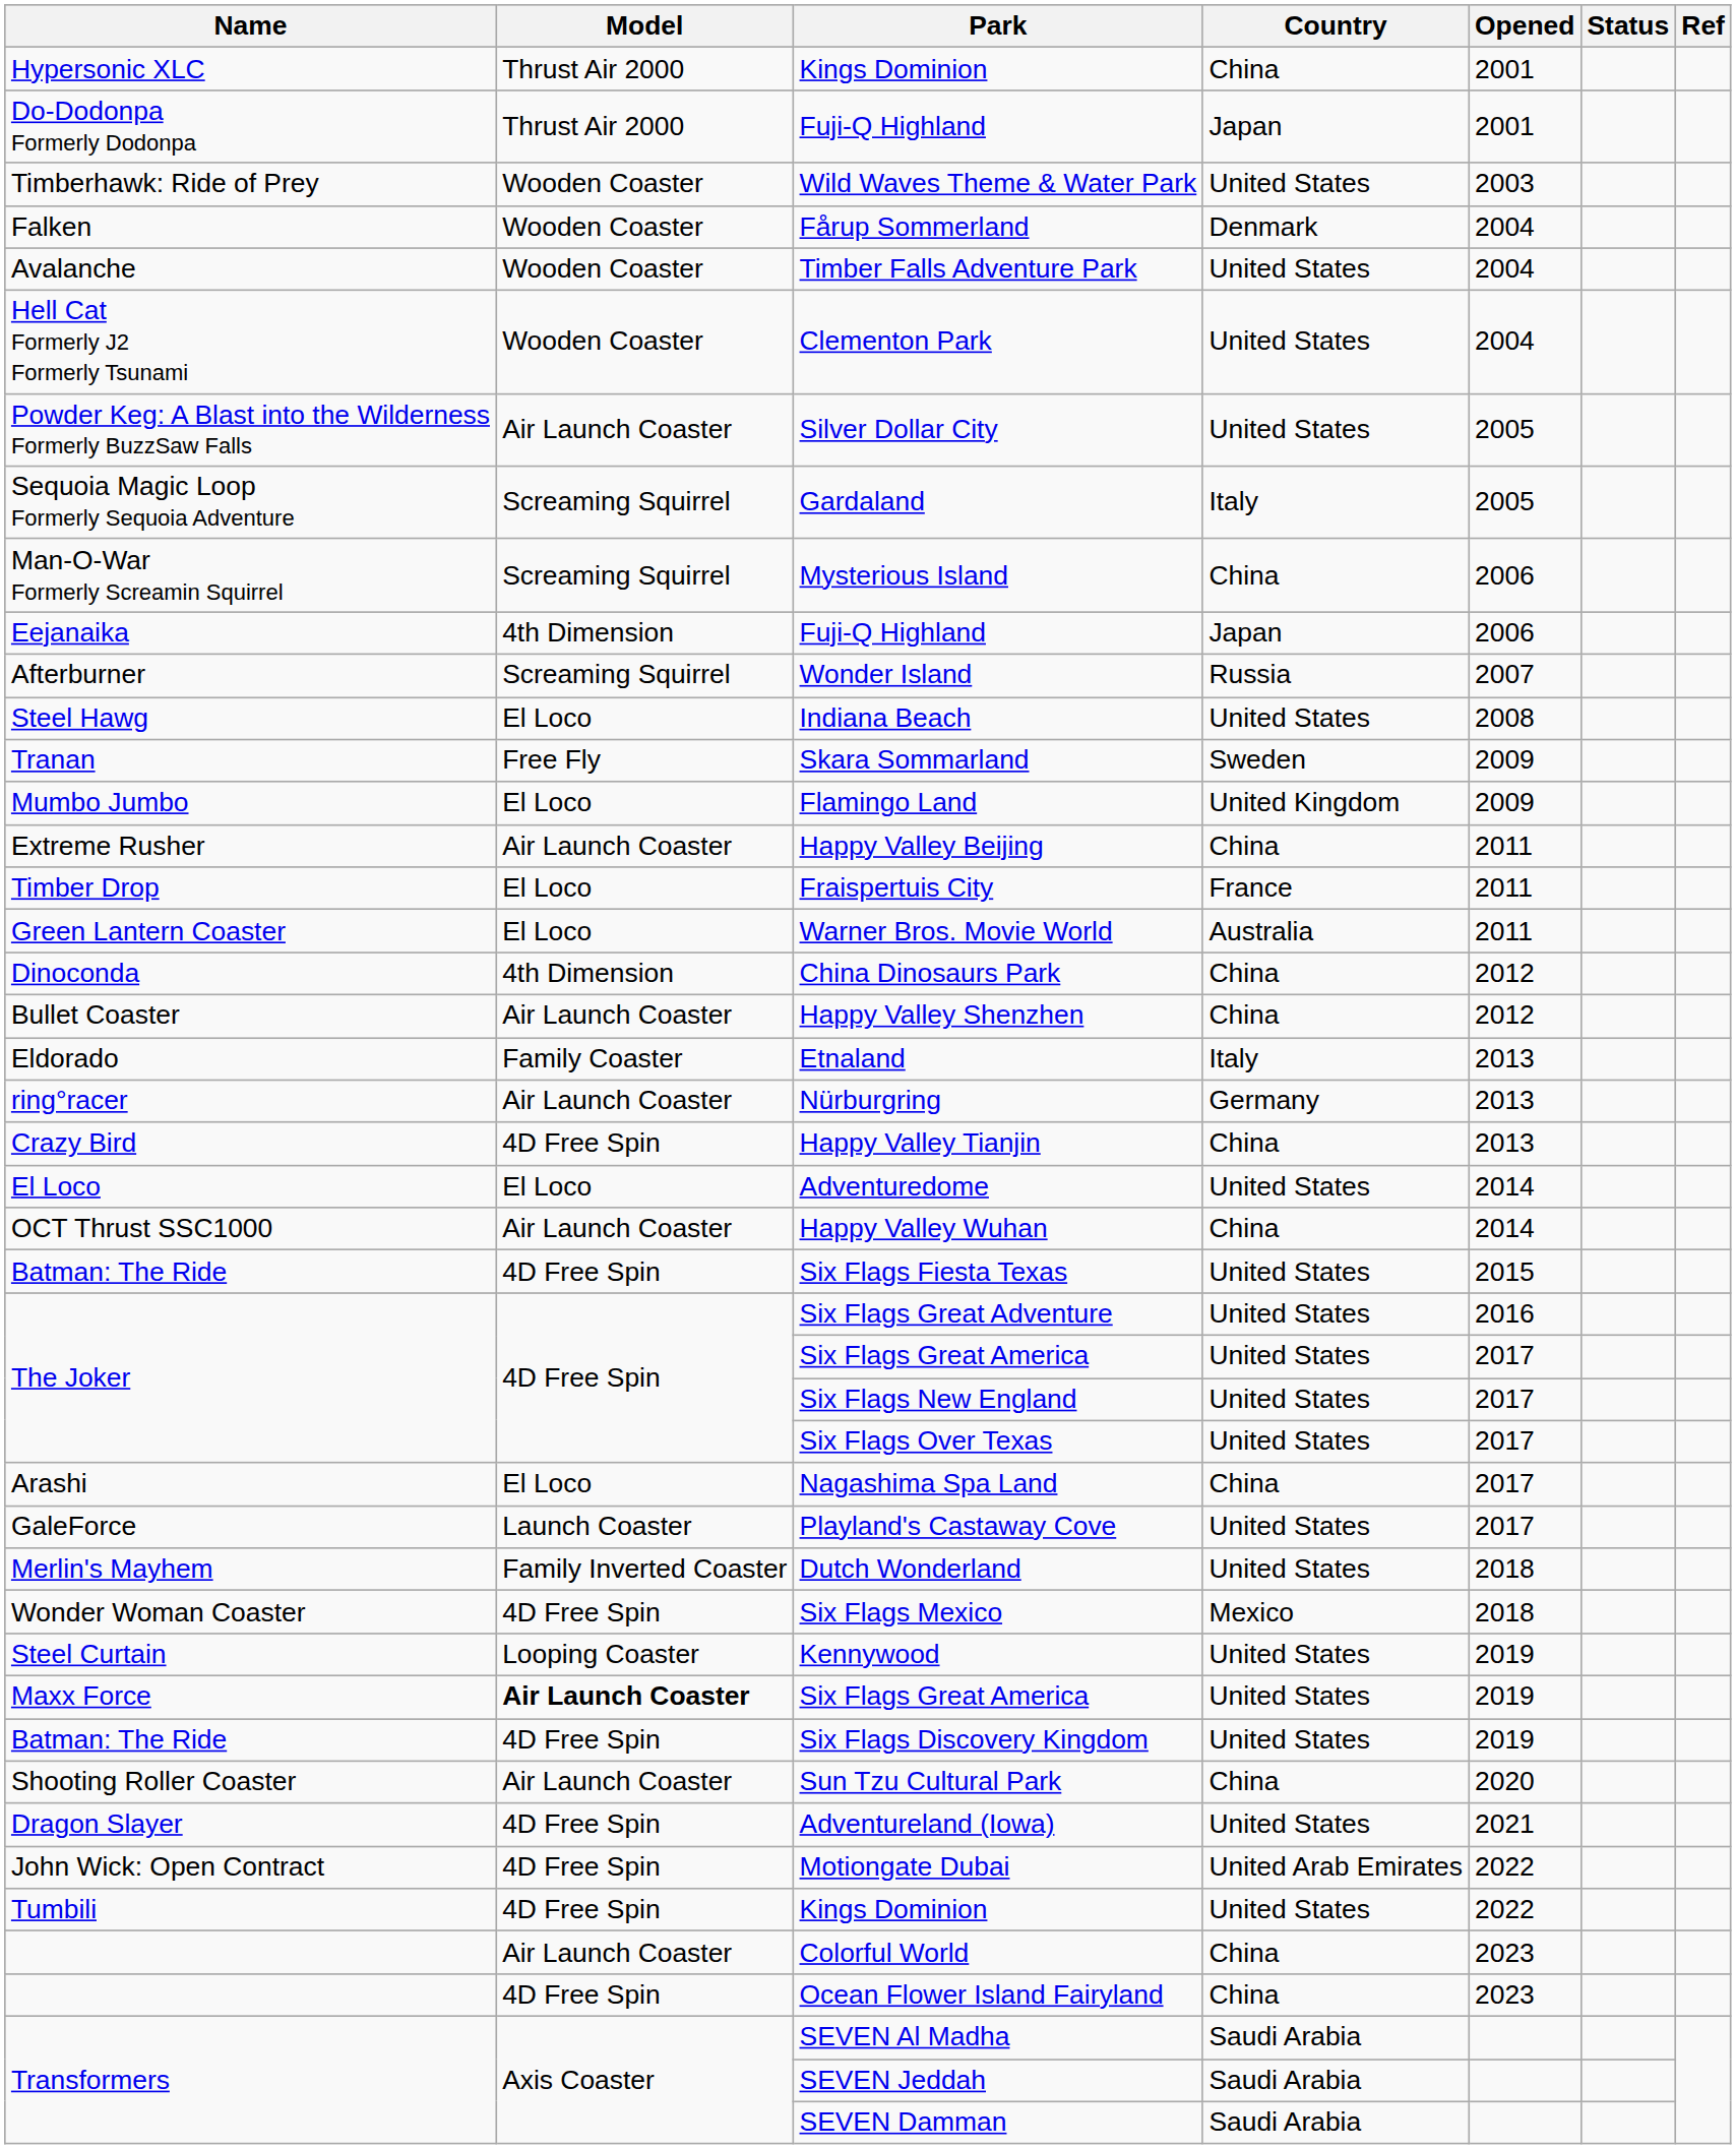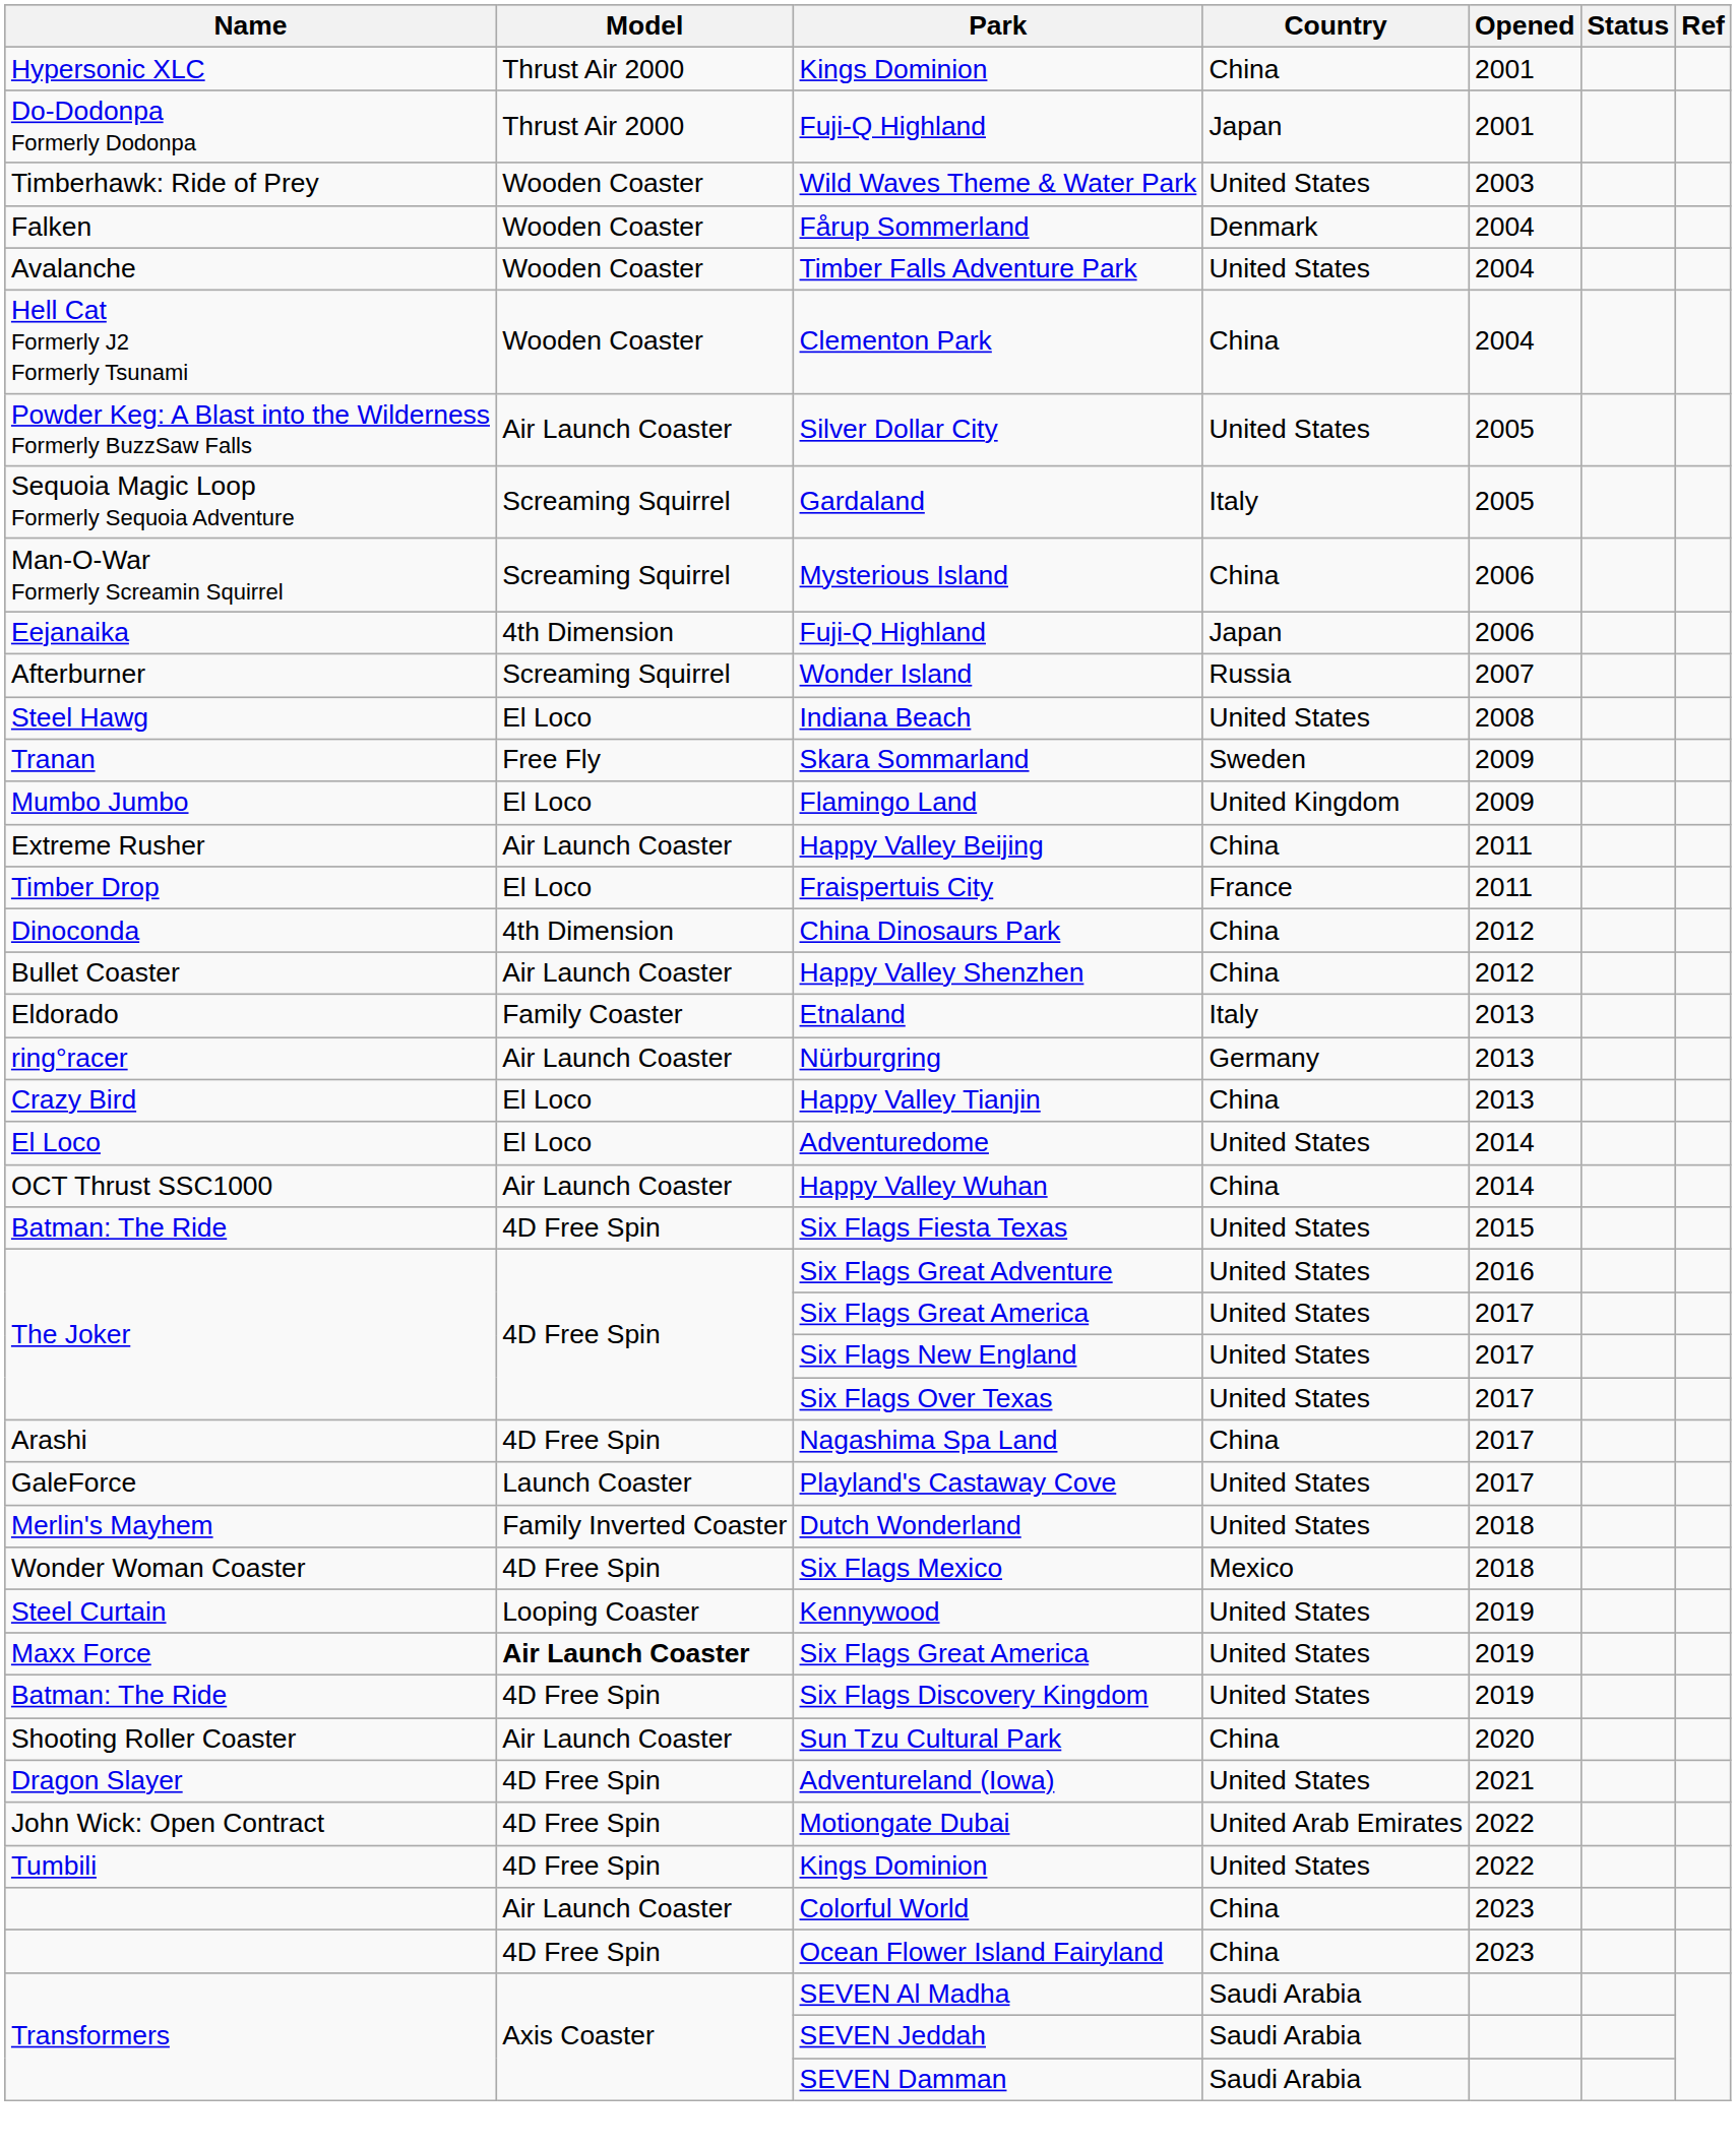 <table class="wikitable sortable">
 <tr>
 <th>Name</th>
 <th>Model</th>
 <th>Park</th>
 <th>Country</th>
 <th>Opened</th>
 <th>Status</th>
 <th class="unsortable">Ref</th>
 </tr>
 <tr>
 <td><a href='#'>Hypersonic XLC</a></td>
 <td>Thrust Air 2000</td>
 <td><a href='#'>Kings Dominion</a></td>
 <td> China</td>
 <td>2001</td>
 <td></td>
 <td></td>
 </tr>
 <tr>
 <td><a href='#'>Do-Dodonpa</a><br><small>Formerly Dodonpa</small></td>
 <td>Thrust Air 2000</td>
 <td><a href='#'>Fuji-Q Highland</a></td>
 <td> Japan</td>
 <td>2001</td>
 <td></td>
 <td></td>
 </tr>
 <tr>
 <td>Timberhawk: Ride of Prey</td>
 <td>Wooden Coaster</td>
 <td><a href='#'>Wild Waves Theme & Water Park</a></td>
 <td> United States</td>
 <td>2003</td>
 <td></td>
 <td></td>
 </tr>
 <tr>
 <td>Falken</td>
 <td>Wooden Coaster</td>
 <td><a href='#'>Fårup Sommerland</a></td>
 <td> Denmark</td>
 <td>2004</td>
 <td></td>
 <td></td>
 </tr>
 <tr>
 <td>Avalanche</td>
 <td>Wooden Coaster</td>
 <td><a href='#'>Timber Falls Adventure Park</a></td>
 <td> United States</td>
 <td>2004</td>
 <td></td>
 <td></td>
 </tr>
 <tr>
 <td><a href='#'>Hell Cat</a><br><small>Formerly J2<br>Formerly Tsunami</small></td>
 <td>Wooden Coaster</td>
 <td><a href='#'>Clementon Park</a></td>
-<td> United States</td>
+<td> China</td>
 <td>2004</td>
 <td></td>
 <td></td>
 </tr>
 <tr>
 <td><a href='#'>Powder Keg: A Blast into the Wilderness</a><br><small>Formerly BuzzSaw Falls</small></td>
 <td>Air Launch Coaster</td>
 <td><a href='#'>Silver Dollar City</a></td>
 <td> United States</td>
 <td>2005</td>
 <td></td>
 <td></td>
 </tr>
 <tr>
 <td>Sequoia Magic Loop<br><small>Formerly Sequoia Adventure</small></td>
 <td>Screaming Squirrel</td>
 <td><a href='#'>Gardaland</a></td>
 <td> Italy</td>
 <td>2005</td>
 <td></td>
 <td></td>
 </tr>
 <tr>
 <td>Man-O-War<br><small>Formerly Screamin Squirrel</small></td>
 <td>Screaming Squirrel</td>
 <td><a href='#'>Mysterious Island</a></td>
 <td> China</td>
 <td>2006</td>
 <td></td>
 <td></td>
 </tr>
 <tr>
 <td><a href='#'>Eejanaika</a></td>
 <td>4th Dimension</td>
 <td><a href='#'>Fuji-Q Highland</a></td>
 <td> Japan</td>
 <td>2006</td>
 <td></td>
 <td></td>
 </tr>
 <tr>
 <td>Afterburner</td>
 <td>Screaming Squirrel</td>
 <td><a href='#'>Wonder Island</a></td>
 <td> Russia</td>
 <td>2007</td>
 <td></td>
 <td></td>
 </tr>
 <tr>
 <td><a href='#'>Steel Hawg</a></td>
 <td>El Loco</td>
 <td><a href='#'>Indiana Beach</a></td>
 <td> United States</td>
 <td>2008</td>
 <td></td>
 <td></td>
 </tr>
 <tr>
 <td><a href='#'>Tranan</a></td>
 <td>Free Fly</td>
 <td><a href='#'>Skara Sommarland</a></td>
 <td> Sweden</td>
 <td>2009</td>
 <td></td>
 <td></td>
 </tr>
 <tr>
 <td><a href='#'>Mumbo Jumbo</a></td>
 <td>El Loco</td>
 <td><a href='#'>Flamingo Land</a></td>
 <td> United Kingdom</td>
 <td>2009</td>
 <td></td>
 <td></td>
 </tr>
 <tr>
 <td>Extreme Rusher</td>
 <td>Air Launch Coaster</td>
 <td><a href='#'>Happy Valley Beijing</a></td>
 <td> China</td>
 <td>2011</td>
 <td></td>
 <td></td>
 </tr>
 <tr>
 <td><a href='#'>Timber Drop</a></td>
 <td>El Loco</td>
 <td><a href='#'>Fraispertuis City</a></td>
 <td> France</td>
 <td>2011</td>
 <td></td>
 <td></td>
 </tr>
 <tr>
-<td><a href='#'>Green Lantern Coaster</a></td>
-<td>El Loco</td>
-<td><a href='#'>Warner Bros. Movie World</a></td>
-<td> Australia</td>
-<td>2011</td>
-<td></td>
-<td></td>
-</tr>
-<tr>
 <td><a href='#'>Dinoconda</a></td>
 <td>4th Dimension</td>
 <td><a href='#'>China Dinosaurs Park</a></td>
 <td> China</td>
 <td>2012</td>
 <td></td>
 <td></td>
 </tr>
 <tr>
 <td>Bullet Coaster</td>
 <td>Air Launch Coaster</td>
 <td><a href='#'>Happy Valley Shenzhen</a></td>
 <td> China</td>
 <td>2012</td>
 <td></td>
 <td></td>
 </tr>
 <tr>
 <td>Eldorado</td>
 <td>Family Coaster</td>
 <td><a href='#'>Etnaland</a></td>
 <td> Italy</td>
 <td>2013</td>
 <td></td>
 <td></td>
 </tr>
 <tr>
 <td><a href='#'>ring°racer</a></td>
 <td>Air Launch Coaster</td>
 <td><a href='#'>Nürburgring</a></td>
 <td> Germany</td>
 <td>2013</td>
 <td></td>
 <td></td>
 </tr>
 <tr>
 <td><a href='#'>Crazy Bird</a></td>
-<td>4D Free Spin</td>
+<td>El Loco</td>
 <td><a href='#'>Happy Valley Tianjin</a></td>
 <td> China</td>
 <td>2013</td>
 <td></td>
 <td></td>
 </tr>
 <tr>
 <td><a href='#'>El Loco</a></td>
 <td>El Loco</td>
 <td><a href='#'>Adventuredome</a></td>
 <td> United States</td>
 <td>2014</td>
 <td></td>
 <td></td>
 </tr>
 <tr>
 <td>OCT Thrust SSC1000</td>
 <td>Air Launch Coaster</td>
 <td><a href='#'>Happy Valley Wuhan</a></td>
 <td> China</td>
 <td>2014</td>
 <td></td>
 <td></td>
 </tr>
 <tr>
 <td><a href='#'>Batman: The Ride</a></td>
 <td>4D Free Spin</td>
 <td><a href='#'>Six Flags Fiesta Texas</a></td>
 <td> United States</td>
 <td>2015</td>
 <td></td>
 <td></td>
 </tr>
 <tr>
 <td rowspan="4"><a href='#'>The Joker</a></td>
 <td rowspan="4">4D Free Spin</td>
 <td><a href='#'>Six Flags Great Adventure</a></td>
 <td> United States</td>
 <td>2016</td>
 <td></td>
 <td></td>
 </tr>
 <tr>
 <td><a href='#'>Six Flags Great America</a></td>
 <td> United States</td>
 <td>2017</td>
 <td></td>
 <td></td>
 </tr>
 <tr>
 <td><a href='#'>Six Flags New England</a></td>
 <td> United States</td>
 <td>2017</td>
 <td></td>
 <td></td>
 </tr>
 <tr>
 <td><a href='#'>Six Flags Over Texas</a></td>
 <td> United States</td>
 <td>2017</td>
 <td></td>
 <td></td>
 </tr>
 <tr>
 <td Arashi (roller coaster)>Arashi</td>
-<td>El Loco</td>
+<td>4D Free Spin</td>
 <td><a href='#'>Nagashima Spa Land</a></td>
 <td> China</td>
 <td>2017</td>
 <td></td>
 <td></td>
 </tr>
 <tr>
 <td GaleForce (roller coaster)>GaleForce</td>
 <td>Launch Coaster</td>
 <td><a href='#'>Playland's Castaway Cove</a></td>
 <td> United States</td>
 <td>2017</td>
 <td></td>
 <td></td>
 </tr>
 <tr>
 <td><a href='#'>Merlin's Mayhem</a></td>
 <td>Family Inverted Coaster</td>
 <td><a href='#'>Dutch Wonderland</a></td>
 <td> United States</td>
 <td>2018</td>
 <td></td>
 <td></td>
 </tr>
 <tr>
 <td>Wonder Woman Coaster</td>
 <td>4D Free Spin</td>
 <td><a href='#'>Six Flags Mexico</a></td>
 <td> Mexico</td>
 <td>2018</td>
 <td></td>
 <td></td>
 </tr>
 <tr>
 <td><a href='#'>Steel Curtain</a></td>
 <td>Looping Coaster</td>
 <td><a href='#'>Kennywood</a></td>
 <td> United States</td>
 <td>2019</td>
 <td></td>
 <td></td>
 </tr>
 <tr>
 <td><a href='#'>Maxx Force</a></td>
 <td><strong>Air Launch Coaster</strong></td>
 <td><a href='#'>Six Flags Great America</a></td>
 <td> United States</td>
 <td>2019</td>
 <td></td>
 <td></td>
 </tr>
 <tr>
 <td><a href='#'>Batman: The Ride</a></td>
 <td>4D Free Spin</td>
 <td><a href='#'>Six Flags Discovery Kingdom</a></td>
 <td> United States</td>
 <td>2019</td>
 <td></td>
 <td></td>
 </tr>
 <tr>
 <td>Shooting Roller Coaster</td>
 <td>Air Launch Coaster</td>
 <td><a href='#'>Sun Tzu Cultural Park</a></td>
 <td> China</td>
 <td>2020</td>
 <td></td>
 <td></td>
 </tr>
 <tr>
 <td><a href='#'>Dragon Slayer</a></td>
 <td>4D Free Spin</td>
 <td><a href='#'>Adventureland (Iowa)</a></td>
 <td> United States</td>
 <td>2021</td>
 <td></td>
 <td></td>
 </tr>
 <tr>
 <td>John Wick: Open Contract</td>
 <td>4D Free Spin</td>
 <td><a href='#'>Motiongate Dubai</a></td>
 <td> United Arab Emirates</td>
 <td>2022</td>
 <td></td>
 <td></td>
 </tr>
 <tr>
 <td><a href='#'>Tumbili</a></td>
 <td>4D Free Spin</td>
 <td><a href='#'>Kings Dominion</a></td>
 <td> United States</td>
 <td>2022</td>
 <td></td>
 <td></td>
 </tr>
 <tr>
 <td></td>
 <td>Air Launch Coaster</td>
 <td><a href='#'>Colorful World</a></td>
 <td> China</td>
 <td>2023</td>
 <td></td>
 <td></td>
 </tr>
 <tr>
 <td></td>
 <td>4D Free Spin</td>
 <td><a href='#'>Ocean Flower Island Fairyland</a></td>
 <td> China</td>
 <td>2023</td>
 <td></td>
 <td></td>
 </tr>
 <tr>
 <td rowspan="3"><a href='#'>Transformers</a></td>
 <td rowspan="3">Axis Coaster</td>
 <td><a href='#'>SEVEN Al Madha</a></td>
 <td> Saudi Arabia</td>
 <td></td>
 <td></td>
 <td rowspan="3"></td>
 </tr>
 <tr>
 <td><a href='#'>SEVEN Jeddah</a></td>
 <td> Saudi Arabia</td>
 <td></td>
 <td></td>
 </tr>
 <tr>
 <td><a href='#'>SEVEN Damman</a></td>
 <td> Saudi Arabia</td>
 <td></td>
 <td></td>
 </tr>
 </table>
